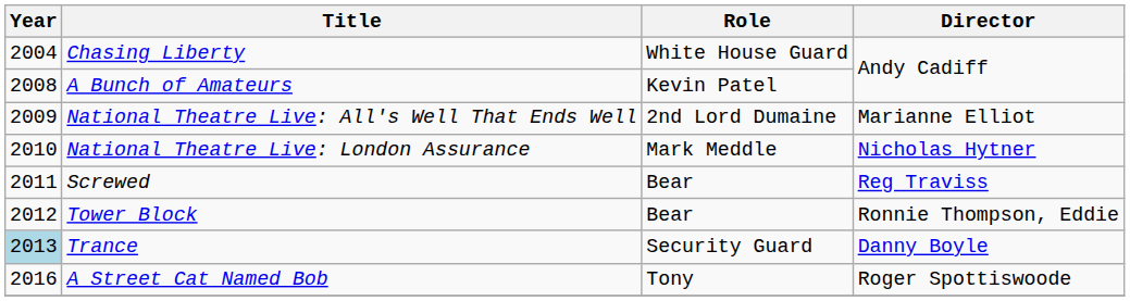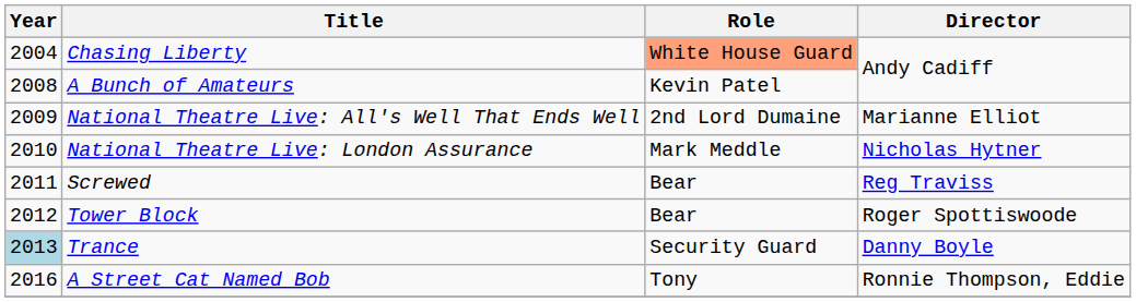 <table class="wikitable">
 <tr style="text-align:center;">
 <th>Year</th>
 <th>Title</th>
 <th>Role</th>
 <th>Director</th>
 </tr>
 <tr>
 <td>2004</td>
 <td><em><a href='#'>Chasing Liberty</a></em></td>
-<td>White House Guard</td>
+<td style="background: lightsalmon;">White House Guard</td>
 <td rowspan=2>Andy Cadiff</td>
 </tr>
 <tr>
 <td>2008</td>
 <td><em><a href='#'>A Bunch of Amateurs</a></em></td>
 <td>Kevin Patel</td>
 </tr>
 <tr>
 <td>2009</td>
 <td><em><a href='#'>National Theatre Live</a>: All's Well That Ends Well</em></td>
 <td>2nd Lord Dumaine</td>
 <td>Marianne Elliot</td>
 </tr>
 <tr>
 <td>2010</td>
 <td><em><a href='#'>National Theatre Live</a>: London Assurance</em></td>
 <td>Mark Meddle</td>
 <td><a href='#'>Nicholas Hytner</a></td>
 </tr>
 <tr>
 <td>2011</td>
 <td><em>Screwed</em></td>
 <td>Bear</td>
 <td><a href='#'>Reg Traviss</a></td>
 </tr>
 <tr>
 <td>2012</td>
 <td><em><a href='#'>Tower Block</a></em></td>
 <td>Bear</td>
-<td>Ronnie Thompson, Eddie</td>
+<td>Roger Spottiswoode</td>
 </tr>
 <tr>
 <td style="background: lightblue;">2013</td>
 <td><em><a href='#'>Trance</a></em></td>
 <td>Security Guard</td>
 <td><a href='#'>Danny Boyle</a></td>
 </tr>
 <tr>
 <td>2016</td>
 <td><em><a href='#'>A Street Cat Named Bob</a></em></td>
 <td>Tony</td>
-<td>Roger Spottiswoode</td>
+<td>Ronnie Thompson, Eddie</td>
 </tr>
 <tr>
 </tr>
 </table>
